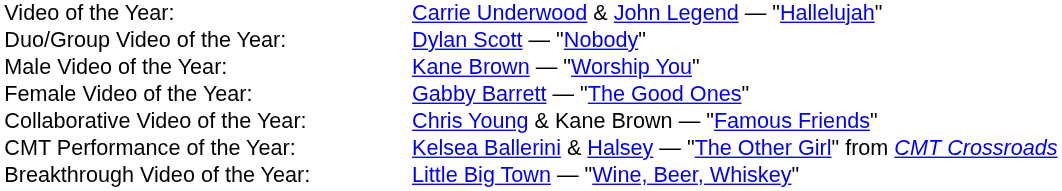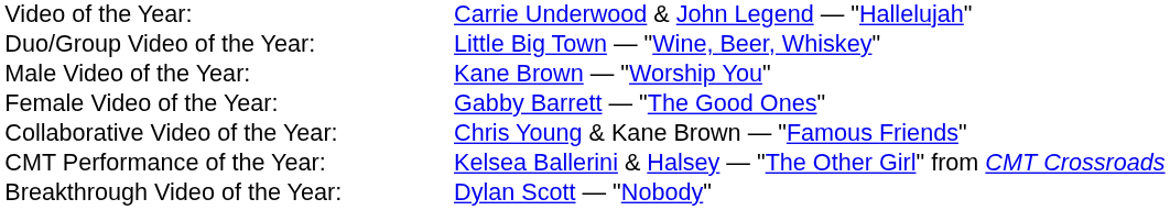 <table cellspacing="0" border="0" cellpadding="1">
 <tr>
 <td width="300">Video of the Year:</td>
 <td><a href='#'>Carrie Underwood</a> & <a href='#'>John Legend</a> — "<a href='#'>Hallelujah</a>"</td>
 </tr>
 <tr>
 <td>Duo/Group Video of the Year:</td>
-<td><a href='#'>Dylan Scott</a> — "<a href='#'>Nobody</a>"</td>
+<td><a href='#'>Little Big Town</a> — "<a href='#'>Wine, Beer, Whiskey</a>"</td>
 </tr>
 <tr>
 <td>Male Video of the Year:</td>
 <td><a href='#'>Kane Brown</a> — "<a href='#'>Worship You</a>"</td>
 </tr>
 <tr>
 <td>Female Video of the Year:</td>
 <td><a href='#'>Gabby Barrett</a> — "<a href='#'>The Good Ones</a>"</td>
 </tr>
 <tr>
 <td>Collaborative Video of the Year:</td>
 <td><a href='#'>Chris Young</a> & Kane Brown — "<a href='#'>Famous Friends</a>"</td>
 </tr>
 <tr>
 <td>CMT Performance of the Year:</td>
 <td><a href='#'>Kelsea Ballerini</a> & <a href='#'>Halsey</a> — "<a href='#'>The Other Girl</a>" from <em><a href='#'>CMT Crossroads</a></em></td>
 </tr>
 <tr>
 <td>Breakthrough Video of the Year:</td>
-<td><a href='#'>Little Big Town</a> — "<a href='#'>Wine, Beer, Whiskey</a>"</td>
+<td><a href='#'>Dylan Scott</a> — "<a href='#'>Nobody</a>"</td>
 </tr>
 <tr>
 </tr>
 </table>
